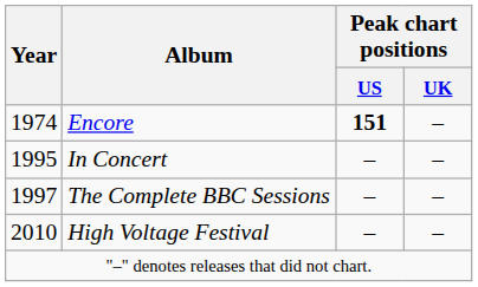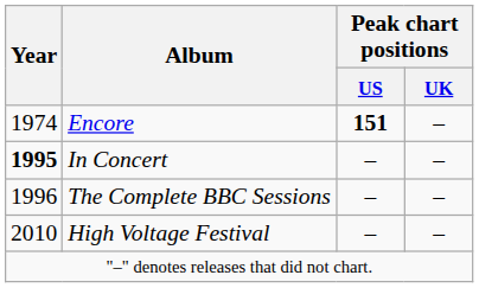 <table class="wikitable">
 <tr>
 <th scope="col" rowspan="2">Year</th>
 <th scope="col" rowspan="2">Album</th>
 <th scope="col" colspan="2">Peak chart positions</th>
 </tr>
 <tr>
 <th style="width:40px;"><small><a href='#'>US</a></small><br></th>
 <th style="width:40px;"><small><a href='#'>UK</a></small><br></th>
 </tr>
 <tr>
 <td>1974</td>
 <td><em><a href='#'>Encore</a></em></td>
 <td style="text-align:center;"><strong>151</strong></td>
 <td style="text-align:center;">–</td>
 </tr>
 <tr>
-<td>1995</td>
+<td><strong>1995</strong></td>
 <td><em>In Concert</em></td>
 <td style="text-align:center;">–</td>
 <td style="text-align:center;">–</td>
 </tr>
 <tr>
-<td>1997</td>
+<td>1996</td>
 <td><em>The Complete BBC Sessions</em></td>
 <td style="text-align:center;">–</td>
 <td style="text-align:center;">–</td>
 </tr>
 <tr>
 <td>2010</td>
 <td><em>High Voltage Festival</em></td>
 <td style="text-align:center;">–</td>
 <td style="text-align:center;">–</td>
 </tr>
 <tr>
 <td colspan="5" style="text-align:center; font-size:9pt;">"–" denotes releases that did not chart.</td>
 </tr>
 </table>
